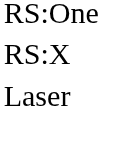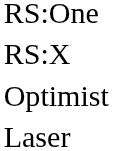 <table>
 <tr>
 <td>RS:One</td>
 <td></td>
 <td></td>
 <td></td>
 </tr>
 <tr>
 <td>RS:X</td>
 <td></td>
 <td></td>
 <td></td>
 </tr>
 <tr>
+<td>Optimist</td>
+<td></td>
+<td></td>
+<td></td>
+</tr>
+<tr>
 <td>Laser</td>
 <td></td>
 <td></td>
 <td></td>
 </tr>
 </table>
